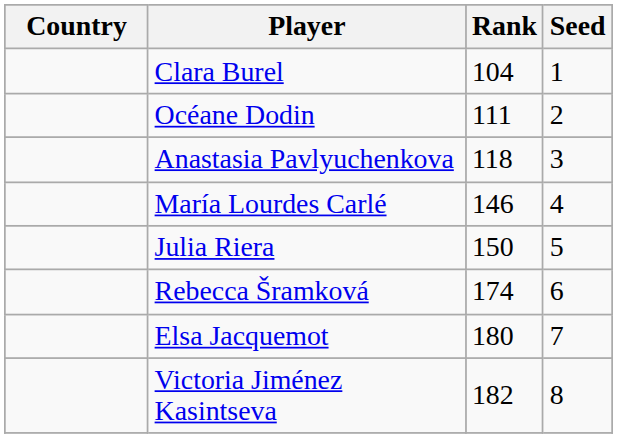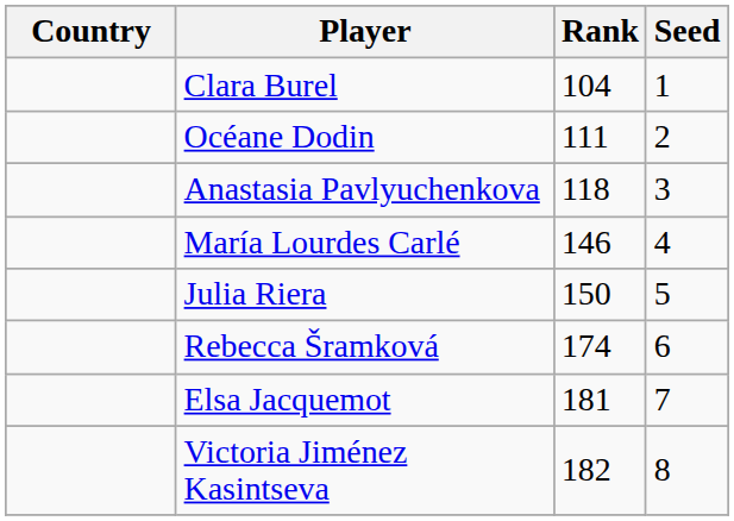 <table class="wikitable">
 <tr>
 <th width="75">Country</th>
 <th width="175">Player</th>
 <th>Rank</th>
 <th>Seed</th>
 </tr>
 <tr>
 <td></td>
 <td><a href='#'>Clara Burel</a></td>
 <td>104</td>
 <td>1</td>
 </tr>
 <tr>
 <td></td>
 <td><a href='#'>Océane Dodin</a></td>
 <td>111</td>
 <td>2</td>
 </tr>
 <tr>
 <td></td>
 <td><a href='#'>Anastasia Pavlyuchenkova</a></td>
 <td>118</td>
 <td>3</td>
 </tr>
 <tr>
 <td></td>
 <td><a href='#'>María Lourdes Carlé</a></td>
 <td>146</td>
 <td>4</td>
 </tr>
 <tr>
 <td></td>
 <td><a href='#'>Julia Riera</a></td>
 <td>150</td>
 <td>5</td>
 </tr>
 <tr>
 <td></td>
 <td><a href='#'>Rebecca Šramková</a></td>
 <td>174</td>
 <td>6</td>
 </tr>
 <tr>
 <td></td>
 <td><a href='#'>Elsa Jacquemot</a></td>
-<td>180</td>
+<td>181</td>
 <td>7</td>
 </tr>
 <tr>
 <td></td>
 <td><a href='#'>Victoria Jiménez Kasintseva</a></td>
 <td>182</td>
 <td>8</td>
 </tr>
 </table>
